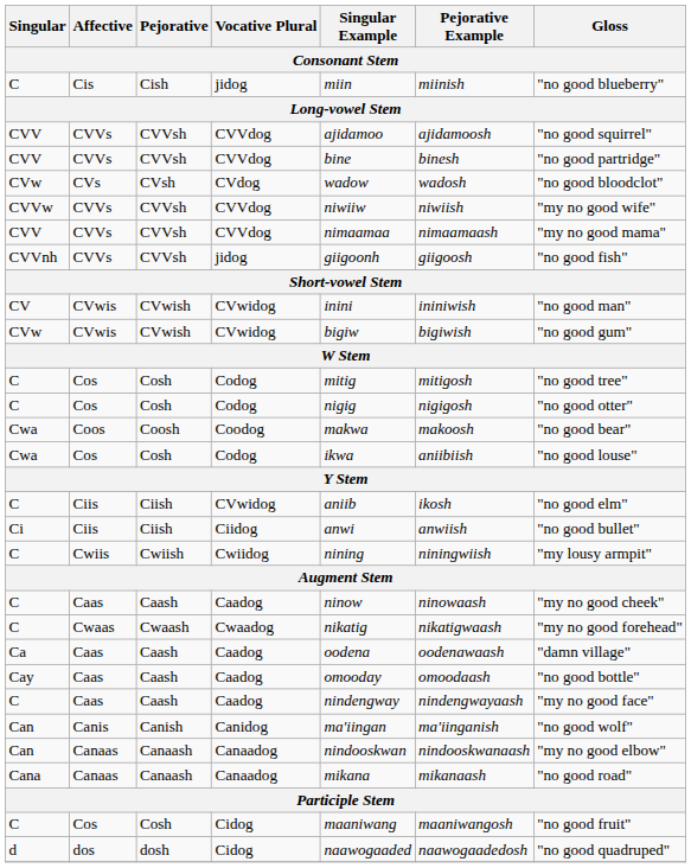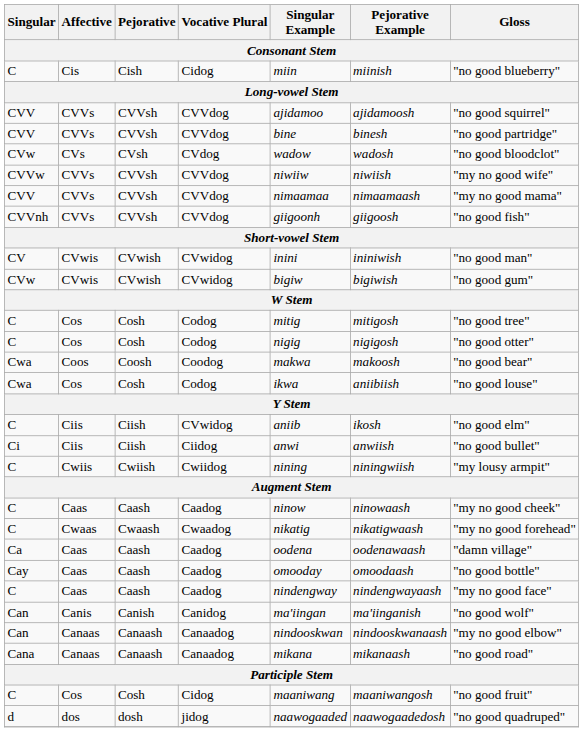 <table class="wikitable">
 <tr>
 <th><strong>Singular</strong></th>
 <th><strong>Affective</strong></th>
 <th><strong>Pejorative</strong></th>
 <th><strong>Vocative Plural</strong></th>
 <th><strong>Singular<br>Example</strong></th>
 <th><strong>Pejorative<br>Example</strong></th>
 <th><strong>Gloss</strong></th>
 </tr>
 <tr>
 <th colspan=7><strong><em>Consonant Stem</em></strong></th>
 </tr>
 <tr>
 <td>C</td>
 <td>Cis</td>
 <td>Cish</td>
-<td>jidog</td>
+<td>Cidog</td>
 <td><em>miin</em></td>
 <td><em>miinish</em></td>
 <td>"no good blueberry"</td>
 </tr>
 <tr>
 <th colspan=7><strong><em>Long-vowel Stem</em></strong></th>
 </tr>
 <tr>
 <td>CVV</td>
 <td>CVVs</td>
 <td>CVVsh</td>
 <td>CVVdog</td>
 <td><em>ajidamoo</em></td>
 <td><em>ajidamoosh</em></td>
 <td>"no good squirrel"</td>
 </tr>
 <tr>
 <td>CVV</td>
 <td>CVVs</td>
 <td>CVVsh</td>
 <td>CVVdog</td>
 <td><em>bine</em></td>
 <td><em>binesh</em></td>
 <td>"no good partridge"</td>
 </tr>
 <tr>
 <td>CVw</td>
 <td>CVs</td>
 <td>CVsh</td>
 <td>CVdog</td>
 <td><em>wadow</em></td>
 <td><em>wadosh</em></td>
 <td>"no good bloodclot"</td>
 </tr>
 <tr>
 <td>CVVw</td>
 <td>CVVs</td>
 <td>CVVsh</td>
 <td>CVVdog</td>
 <td><em>niwiiw</em></td>
 <td><em>niwiish</em></td>
 <td>"my no good wife"</td>
 </tr>
 <tr>
 <td>CVV</td>
 <td>CVVs</td>
 <td>CVVsh</td>
 <td>CVVdog</td>
 <td><em>nimaamaa</em></td>
 <td><em>nimaamaash</em></td>
 <td>"my no good mama"</td>
 </tr>
 <tr>
 <td>CVVnh</td>
 <td>CVVs</td>
 <td>CVVsh</td>
-<td>jidog</td>
+<td>CVVdog</td>
 <td><em>giigoonh</em></td>
 <td><em>giigoosh</em></td>
 <td>"no good fish"</td>
 </tr>
 <tr>
 <th colspan=7><strong><em>Short-vowel Stem</em></strong></th>
 </tr>
 <tr>
 <td>CV</td>
 <td>CVwis</td>
 <td>CVwish</td>
 <td>CVwidog</td>
 <td><em>inini</em></td>
 <td><em>ininiwish</em></td>
 <td>"no good man"</td>
 </tr>
 <tr>
 <td>CVw</td>
 <td>CVwis</td>
 <td>CVwish</td>
 <td>CVwidog</td>
 <td><em>bigiw</em></td>
 <td><em>bigiwish</em></td>
 <td>"no good gum"</td>
 </tr>
 <tr>
 <th colspan=7><strong><em>W Stem</em></strong></th>
 </tr>
 <tr>
 <td>C</td>
 <td>Cos</td>
 <td>Cosh</td>
 <td>Codog</td>
 <td><em>mitig</em></td>
 <td><em>mitigosh</em></td>
 <td>"no good tree"</td>
 </tr>
 <tr>
 <td>C</td>
 <td>Cos</td>
 <td>Cosh</td>
 <td>Codog</td>
 <td><em>nigig</em></td>
 <td><em>nigigosh</em></td>
 <td>"no good otter"</td>
 </tr>
 <tr>
 <td>Cwa</td>
 <td>Coos</td>
 <td>Coosh</td>
 <td>Coodog</td>
 <td><em>makwa</em></td>
 <td><em>makoosh</em></td>
 <td>"no good bear"</td>
 </tr>
 <tr>
 <td>Cwa</td>
 <td>Cos</td>
 <td>Cosh</td>
 <td>Codog</td>
 <td><em>ikwa</em></td>
 <td><em>aniibiish</em></td>
 <td>"no good louse"</td>
 </tr>
 <tr>
 <th colspan=7><strong><em>Y Stem</em></strong></th>
 </tr>
 <tr>
 <td>C</td>
 <td>Ciis</td>
 <td>Ciish</td>
 <td>CVwidog</td>
 <td><em>aniib</em></td>
 <td><em>ikosh</em></td>
 <td>"no good elm"</td>
 </tr>
 <tr>
 <td>Ci</td>
 <td>Ciis</td>
 <td>Ciish</td>
 <td>Ciidog</td>
 <td><em>anwi</em></td>
 <td><em>anwiish</em></td>
 <td>"no good bullet"</td>
 </tr>
 <tr>
 <td>C</td>
 <td>Cwiis</td>
 <td>Cwiish</td>
 <td>Cwiidog</td>
 <td><em>nining</em></td>
 <td><em>niningwiish</em></td>
 <td>"my lousy armpit"</td>
 </tr>
 <tr>
 <th colspan=7><strong><em>Augment Stem</em></strong></th>
 </tr>
 <tr>
 <td>C</td>
 <td>Caas</td>
 <td>Caash</td>
 <td>Caadog</td>
 <td><em>ninow</em></td>
 <td><em>ninowaash</em></td>
 <td>"my no good cheek"</td>
 </tr>
 <tr>
 <td>C</td>
 <td>Cwaas</td>
 <td>Cwaash</td>
 <td>Cwaadog</td>
 <td><em>nikatig</em></td>
 <td><em>nikatigwaash</em></td>
 <td>"my no good forehead"</td>
 </tr>
 <tr>
 <td>Ca</td>
 <td>Caas</td>
 <td>Caash</td>
 <td>Caadog</td>
 <td><em>oodena</em></td>
 <td><em>oodenawaash</em></td>
 <td>"damn village"</td>
 </tr>
 <tr>
 <td>Cay</td>
 <td>Caas</td>
 <td>Caash</td>
 <td>Caadog</td>
 <td><em>omooday</em></td>
 <td><em>omoodaash</em></td>
 <td>"no good bottle"</td>
 </tr>
 <tr>
 <td>C</td>
 <td>Caas</td>
 <td>Caash</td>
 <td>Caadog</td>
 <td><em>nindengway</em></td>
 <td><em>nindengwayaash</em></td>
 <td>"my no good face"</td>
 </tr>
 <tr>
 <td>Can</td>
 <td>Canis</td>
 <td>Canish</td>
 <td>Canidog</td>
 <td><em>ma'iingan</em></td>
 <td><em>ma'iinganish</em></td>
 <td>"no good wolf"</td>
 </tr>
 <tr>
 <td>Can</td>
 <td>Canaas</td>
 <td>Canaash</td>
 <td>Canaadog</td>
 <td><em>nindooskwan</em></td>
 <td><em>nindooskwanaash</em></td>
 <td>"my no good elbow"</td>
 </tr>
 <tr>
 <td>Cana</td>
 <td>Canaas</td>
 <td>Canaash</td>
 <td>Canaadog</td>
 <td><em>mikana</em></td>
 <td><em>mikanaash</em></td>
 <td>"no good road"</td>
 </tr>
 <tr>
 <th colspan=7><strong><em>Participle Stem</em></strong></th>
 </tr>
 <tr>
 <td>C</td>
 <td>Cos</td>
 <td>Cosh</td>
 <td>Cidog</td>
 <td><em>maaniwang</em></td>
 <td><em>maaniwangosh</em></td>
 <td>"no good fruit"</td>
 </tr>
 <tr>
 <td>d</td>
 <td>dos</td>
 <td>dosh</td>
-<td>Cidog</td>
+<td>jidog</td>
 <td><em>naawogaaded</em></td>
 <td><em>naawogaadedosh</em></td>
 <td>"no good quadruped"</td>
 </tr>
 <tr>
 </tr>
 </table>
